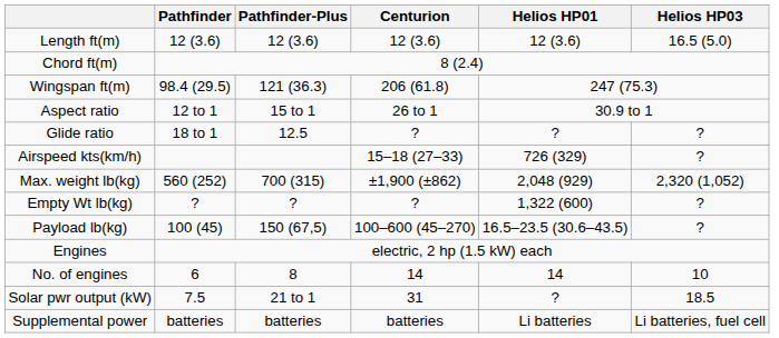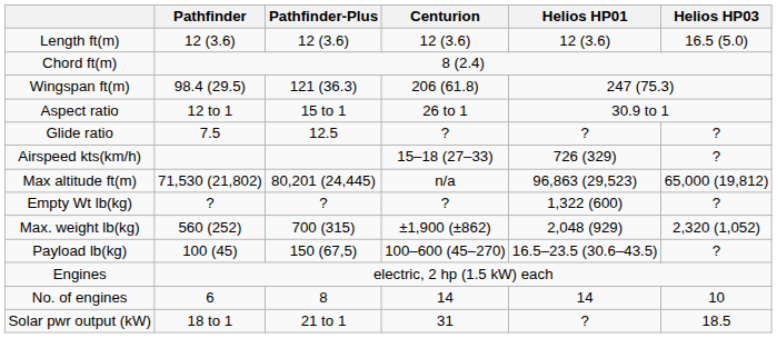 <table class="wikitable" style="text-align:center;">
 <tr>
 <th> </th>
 <th>Pathfinder</th>
 <th>Pathfinder-Plus</th>
 <th>Centurion</th>
 <th>Helios HP01</th>
 <th>Helios HP03</th>
 </tr>
 <tr>
 <td>Length ft(m)</td>
 <td>12 (3.6)</td>
 <td>12 (3.6)</td>
 <td>12 (3.6)</td>
 <td>12 (3.6)</td>
 <td>16.5 (5.0)</td>
 </tr>
 <tr>
 <td>Chord ft(m)</td>
 <td colspan="5">8 (2.4)</td>
 </tr>
 <tr>
 <td>Wingspan ft(m)</td>
 <td>98.4 (29.5)</td>
 <td>121 (36.3)</td>
 <td>206 (61.8)</td>
 <td colspan="2">247 (75.3)</td>
 </tr>
 <tr>
 <td>Aspect ratio</td>
 <td>12 to 1</td>
 <td>15 to 1</td>
 <td>26 to 1</td>
 <td colspan="2">30.9 to 1</td>
 </tr>
 <tr>
 <td>Glide ratio</td>
-<td>18 to 1</td>
+<td>7.5</td>
 <td>12.5</td>
 <td>?</td>
 <td>?</td>
 <td>?</td>
 </tr>
 <tr>
 <td>Airspeed kts(km/h)</td>
 <td></td>
 <td></td>
 <td>15–18 (27–33)</td>
 <td>726 (329)</td>
 <td>?</td>
 </tr>
 <tr>
-<td>Max. weight lb(kg)</td>
-<td>560 (252)</td>
-<td>700 (315)</td>
-<td>±1,900 (±862)</td>
-<td>2,048 (929)</td>
-<td>2,320 (1,052)</td>
+<td>Max altitude ft(m)</td>
+<td>71,530 (21,802)</td>
+<td>80,201 (24,445)</td>
+<td>n/a</td>
+<td>96,863 (29,523)</td>
+<td>65,000 (19,812)</td>
 </tr>
 <tr>
 <td>Empty Wt lb(kg)</td>
 <td>?</td>
 <td>?</td>
 <td>?</td>
 <td>1,322 (600)</td>
 <td>?</td>
+</tr>
+<tr>
+<td>Max. weight lb(kg)</td>
+<td>560 (252)</td>
+<td>700 (315)</td>
+<td>±1,900 (±862)</td>
+<td>2,048 (929)</td>
+<td>2,320 (1,052)</td>
 </tr>
 <tr>
 <td>Payload lb(kg)</td>
 <td>100 (45)</td>
 <td>150 (67,5)</td>
 <td>100–600 (45–270)</td>
 <td>16.5–23.5 (30.6–43.5)</td>
 <td>?</td>
 </tr>
 <tr>
 <td>Engines</td>
 <td colspan="5">electric, 2 hp (1.5 kW) each</td>
 </tr>
 <tr>
 <td>No. of engines</td>
 <td>6</td>
 <td>8</td>
 <td>14</td>
 <td>14</td>
 <td>10</td>
 </tr>
 <tr>
 <td>Solar pwr output (kW)</td>
-<td>7.5</td>
+<td>18 to 1</td>
 <td>21 to 1</td>
 <td>31</td>
 <td>?</td>
 <td>18.5</td>
 </tr>
-<tr>
-<td>Supplemental power</td>
-<td>batteries</td>
-<td>batteries</td>
-<td>batteries</td>
-<td>Li batteries</td>
-<td>Li batteries, fuel cell</td>
-</tr>
 </table>
